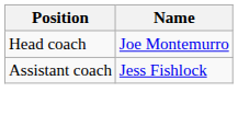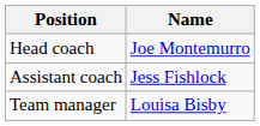 <table class="wikitable">
 <tr>
 <th>Position</th>
 <th>Name</th>
 </tr>
 <tr>
 <td>Head coach</td>
 <td> <a href='#'>Joe Montemurro</a></td>
 </tr>
 <tr>
 <td>Assistant coach</td>
 <td> <a href='#'>Jess Fishlock</a></td>
 </tr>
+<tr>
+<td>Team manager</td>
+<td> <a href='#'>Louisa Bisby</a></td>
+</tr>
 </table>
